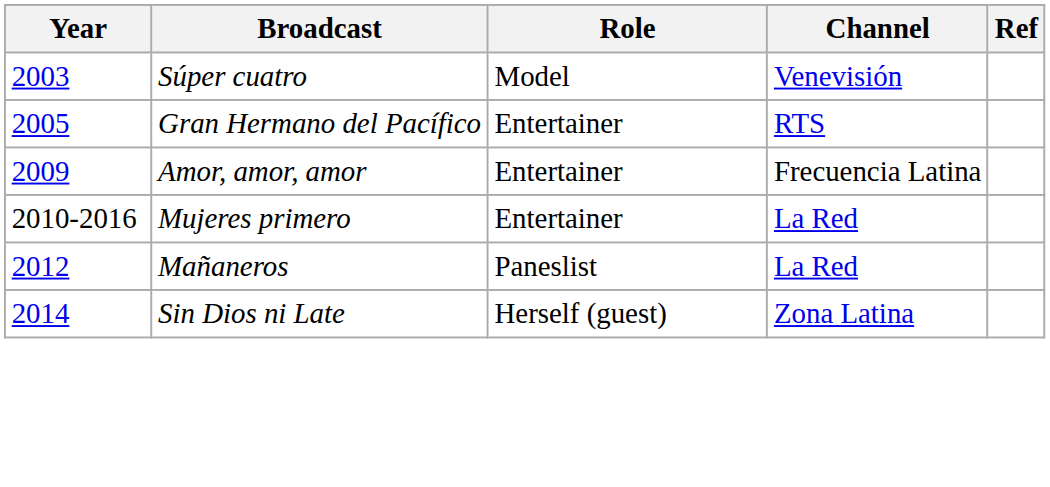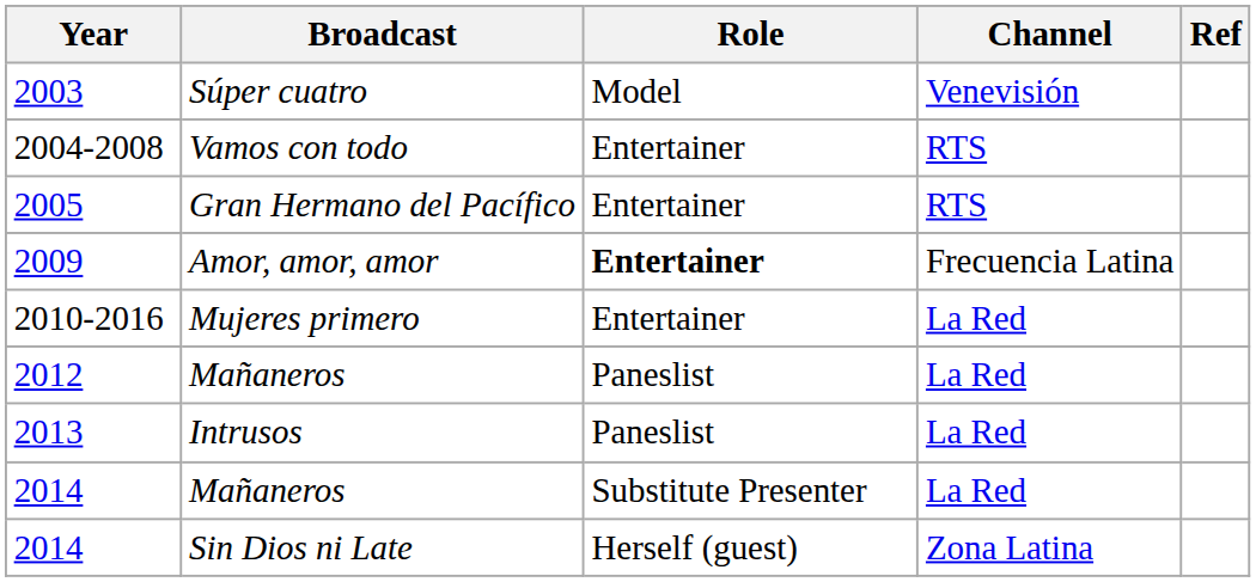 <table class="wikitable" style="margin: 1em 1em 1em 0; background: #FFFFFF; font-size: 95%;">
 <tr>
 <th rowspan="1" width="70">Year</th>
 <th rowspan="1" width="170">Broadcast</th>
 <th rowspan="1" width="140">Role</th>
 <th>Channel</th>
 <th>Ref</th>
 </tr>
 <tr>
 <td><a href='#'>2003</a></td>
 <td><em>Súper cuatro</em></td>
 <td>Model</td>
 <td><a href='#'>Venevisión</a></td>
 <td></td>
 </tr>
 <tr>
+<td>2004-2008</td>
+<td><em>Vamos con todo</em></td>
+<td>Entertainer</td>
+<td><a href='#'>RTS</a></td>
+<td></td>
+</tr>
+<tr>
 <td><a href='#'>2005</a></td>
 <td><em>Gran Hermano del Pacífico</em></td>
 <td>Entertainer</td>
 <td><a href='#'>RTS</a></td>
 <td></td>
 </tr>
 <tr>
 <td><a href='#'>2009</a></td>
 <td><em>Amor, amor, amor</em></td>
-<td>Entertainer</td>
+<td><strong>Entertainer</strong></td>
 <td>Frecuencia Latina</td>
 <td></td>
 </tr>
 <tr>
 <td>2010-2016</td>
 <td><em>Mujeres primero</em></td>
 <td>Entertainer</td>
 <td><a href='#'>La Red</a></td>
 <td></td>
 </tr>
 <tr>
 <td><a href='#'>2012</a></td>
 <td><em>Mañaneros</em></td>
 <td>Paneslist</td>
 <td><a href='#'>La Red</a></td>
 <td></td>
 </tr>
 <tr>
+<td><a href='#'>2013</a></td>
+<td><em>Intrusos</em></td>
+<td>Paneslist</td>
+<td><a href='#'>La Red</a></td>
+<td></td>
+</tr>
+<tr>
+<td><a href='#'>2014</a></td>
+<td><em>Mañaneros</em></td>
+<td>Substitute Presenter</td>
+<td><a href='#'>La Red</a></td>
+<td></td>
+</tr>
+<tr>
 <td><a href='#'>2014</a></td>
 <td><em>Sin Dios ni Late</em></td>
 <td>Herself (guest)</td>
 <td><a href='#'>Zona Latina</a></td>
 <td></td>
 </tr>
 </table>
